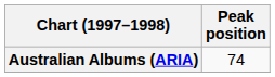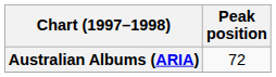 <table class="wikitable sortable plainrowheaders" style="text-align:center">
 <tr>
 <th scope="col">Chart (1997–1998)</th>
 <th scope="col">Peak<br>position</th>
 </tr>
 <tr>
 <th scope="row">Australian Albums (<a href='#'>ARIA</a>)</th>
-<td>74</td>
+<td>72</td>
 </tr>
 <tr>
 </tr>
 <tr>
 </tr>
 <tr>
 </tr>
 <tr>
 </tr>
 <tr>
 </tr>
 <tr>
 </tr>
 <tr>
 </tr>
 </table>
